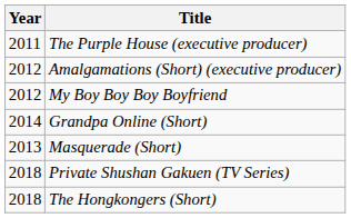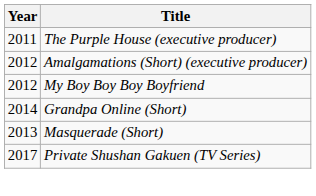 <table class="wikitable">
 <tr>
 <th>Year</th>
 <th>Title</th>
 </tr>
 <tr>
 <td>2011</td>
 <td><em>The Purple House (executive producer)</em></td>
 </tr>
 <tr>
 <td>2012</td>
 <td><em>Amalgamations (Short) (executive producer)</em></td>
 </tr>
 <tr>
 <td>2012</td>
 <td><em>My Boy Boy Boy Boyfriend</em></td>
 </tr>
 <tr>
 <td>2014</td>
 <td><em>Grandpa Online (Short)</em></td>
 </tr>
 <tr>
 <td>2013</td>
 <td><em>Masquerade (Short)</em></td>
 </tr>
 <tr>
-<td>2018</td>
+<td>2017</td>
 <td><em>Private Shushan Gakuen (TV Series)</em></td>
 </tr>
-<tr>
-<td>2018</td>
-<td><em>The Hongkongers (Short)</em></td>
-</tr>
 </table>
